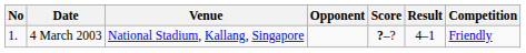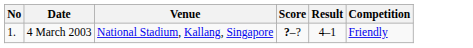 <table class="wikitable" style="font-size:85%;">
 <tr>
 <th>No</th>
 <th>Date</th>
 <th>Venue</th>
-<th>Opponent</th>
 <th>Score</th>
 <th>Result</th>
 <th>Competition</th>
 </tr>
 <tr>
 <td>1.</td>
 <td>4 March 2003</td>
 <td><a href='#'>National Stadium</a>, <a href='#'>Kallang</a>, <a href='#'>Singapore</a></td>
-<td></td>
 <td align=center><strong>?</strong>–?</td>
 <td align=center>4–1</td>
 <td><a href='#'>Friendly</a></td>
 </tr>
 </table>
